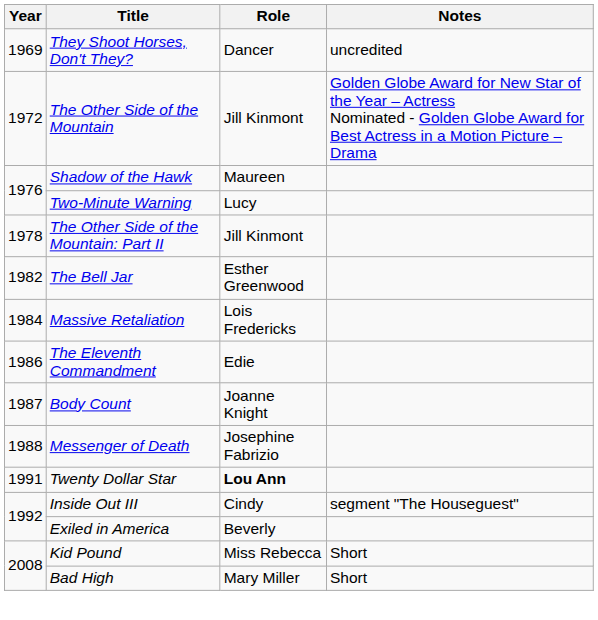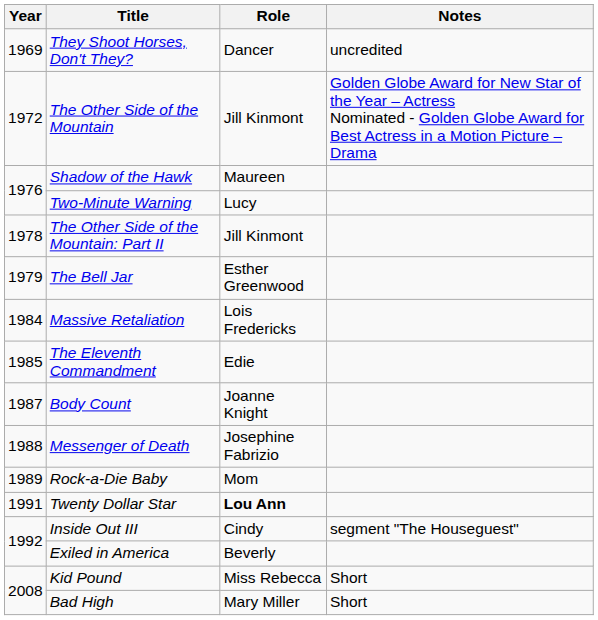 <table class="wikitable sortable">
 <tr>
 <th>Year</th>
 <th>Title</th>
 <th>Role</th>
 <th class="unsortable">Notes</th>
 </tr>
 <tr>
 <td>1969</td>
 <td><em><a href='#'>They Shoot Horses, Don't They?</a></em></td>
 <td>Dancer</td>
 <td>uncredited</td>
 </tr>
 <tr>
 <td>1972</td>
 <td><em><a href='#'>The Other Side of the Mountain</a></em></td>
 <td>Jill Kinmont</td>
 <td><a href='#'>Golden Globe Award for New Star of the Year – Actress</a><br>Nominated - <a href='#'>Golden Globe Award for Best Actress in a Motion Picture – Drama</a></td>
 </tr>
 <tr>
 <td rowspan="2">1976</td>
 <td><em><a href='#'>Shadow of the Hawk</a></em></td>
 <td>Maureen</td>
 <td></td>
 </tr>
 <tr>
 <td><em><a href='#'>Two-Minute Warning</a></em></td>
 <td>Lucy</td>
 <td></td>
 </tr>
 <tr>
 <td>1978</td>
 <td><em><a href='#'>The Other Side of the Mountain: Part II</a></em></td>
 <td>Jill Kinmont</td>
 <td></td>
 </tr>
 <tr>
-<td>1982</td>
+<td>1979</td>
 <td><em><a href='#'>The Bell Jar</a></em></td>
 <td>Esther Greenwood</td>
 <td></td>
 </tr>
 <tr>
 <td>1984</td>
 <td><em><a href='#'>Massive Retaliation</a></em></td>
 <td>Lois Fredericks</td>
 <td></td>
 </tr>
 <tr>
-<td>1986</td>
+<td>1985</td>
 <td><em><a href='#'>The Eleventh Commandment</a></em></td>
 <td>Edie</td>
 <td></td>
 </tr>
 <tr>
 <td>1987</td>
 <td><em><a href='#'>Body Count</a></em></td>
 <td>Joanne Knight</td>
 <td></td>
 </tr>
 <tr>
 <td>1988</td>
 <td><em><a href='#'>Messenger of Death</a></em></td>
 <td>Josephine Fabrizio</td>
+<td></td>
+</tr>
+<tr>
+<td>1989</td>
+<td><em>Rock-a-Die Baby</em></td>
+<td>Mom</td>
 <td></td>
 </tr>
 <tr>
 <td>1991</td>
 <td><em>Twenty Dollar Star</em></td>
 <td><strong>Lou Ann</strong></td>
 <td></td>
 </tr>
 <tr>
 <td rowspan="2">1992</td>
 <td><em>Inside Out III</em></td>
 <td>Cindy</td>
 <td>segment "The Houseguest"</td>
 </tr>
 <tr>
 <td><em>Exiled in America</em></td>
 <td>Beverly</td>
 <td></td>
 </tr>
 <tr>
 <td rowspan="2">2008</td>
 <td><em>Kid Pound</em></td>
 <td>Miss Rebecca</td>
 <td>Short</td>
 </tr>
 <tr>
 <td><em>Bad High</em></td>
 <td>Mary Miller</td>
 <td>Short</td>
 </tr>
 </table>
